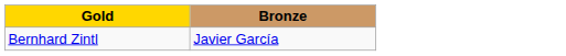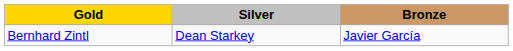 <table class="wikitable" style="text-align:left">
 <tr align="center">
 <td width=200 bgcolor=gold><strong>Gold</strong></td>
+<td width=200 bgcolor=silver><strong>Silver</strong></td>
 <td width=200 bgcolor=CC9966><strong>Bronze</strong></td>
 </tr>
 <tr>
 <td><a href='#'>Bernhard Zintl</a><br><em></em></td>
+<td><a href='#'>Dean Starkey</a><br><em></em></td>
 <td><a href='#'>Javier García</a><br><em></em></td>
 </tr>
 </table>
